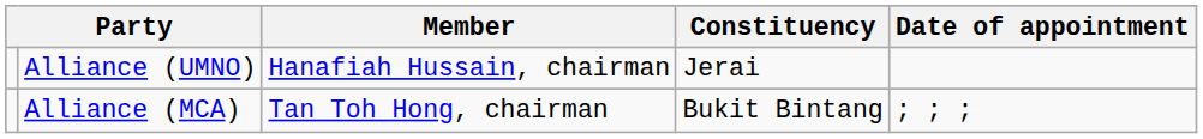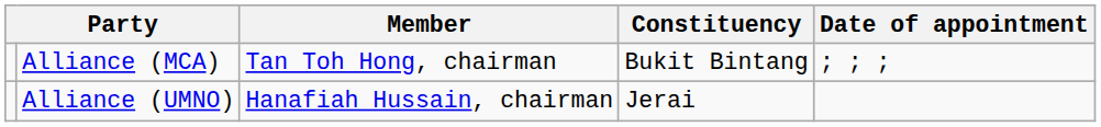 <table class=wikitable>
 <tr>
 <th colspan=2>Party</th>
 <th>Member</th>
 <th>Constituency</th>
 <th>Date of appointment</th>
 </tr>
 <tr>
 <td></td>
+<td><a href='#'>Alliance</a> (<a href='#'>MCA</a>)</td>
+<td><a href='#'>Tan Toh Hong</a>, chairman</td>
+<td>Bukit Bintang</td>
+<td>; ; ; </td>
+</tr>
+<tr>
+<td></td>
 <td><a href='#'>Alliance</a> (<a href='#'>UMNO</a>)</td>
 <td><a href='#'>Hanafiah Hussain</a>, chairman</td>
 <td>Jerai</td>
 <td></td>
 </tr>
-<tr>
-<td></td>
-<td><a href='#'>Alliance</a> (<a href='#'>MCA</a>)</td>
-<td><a href='#'>Tan Toh Hong</a>, chairman</td>
-<td>Bukit Bintang</td>
-<td>; ; ; </td>
-</tr>
 </table>
